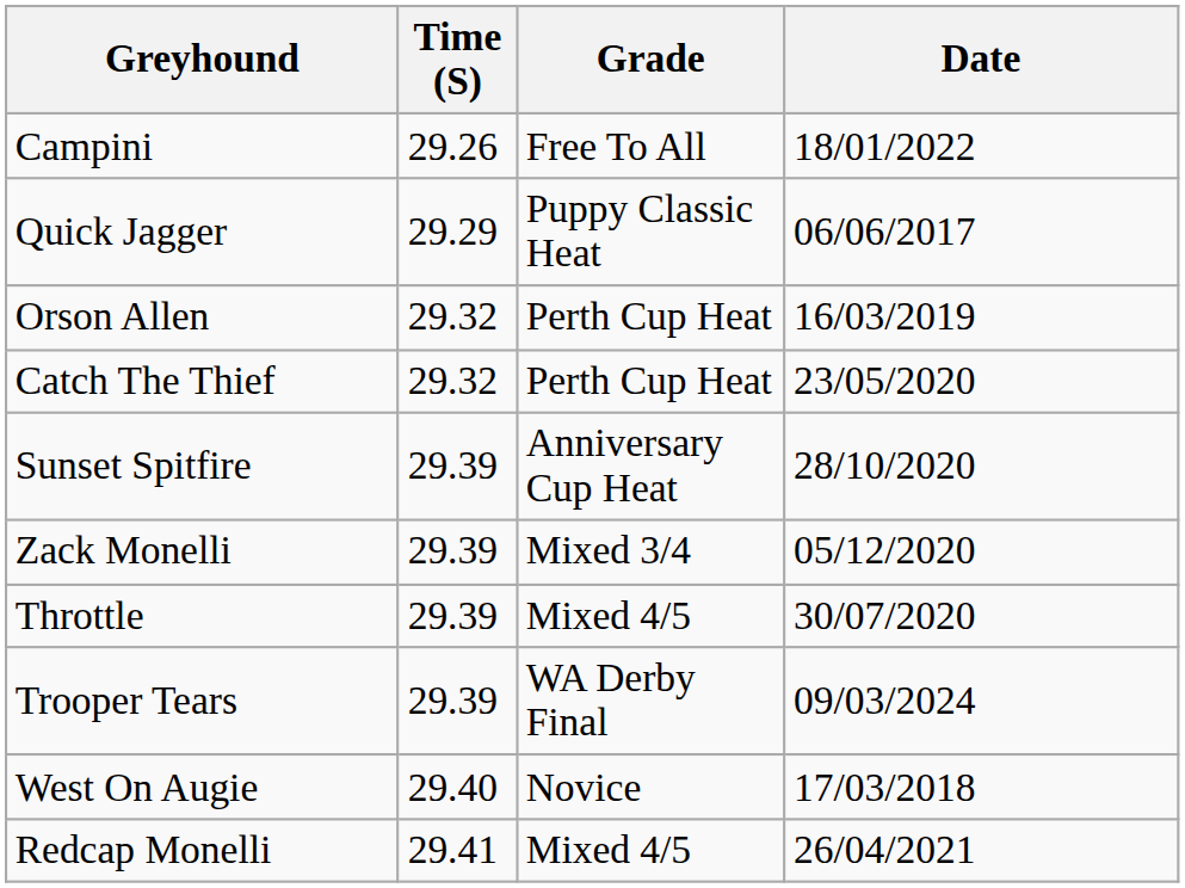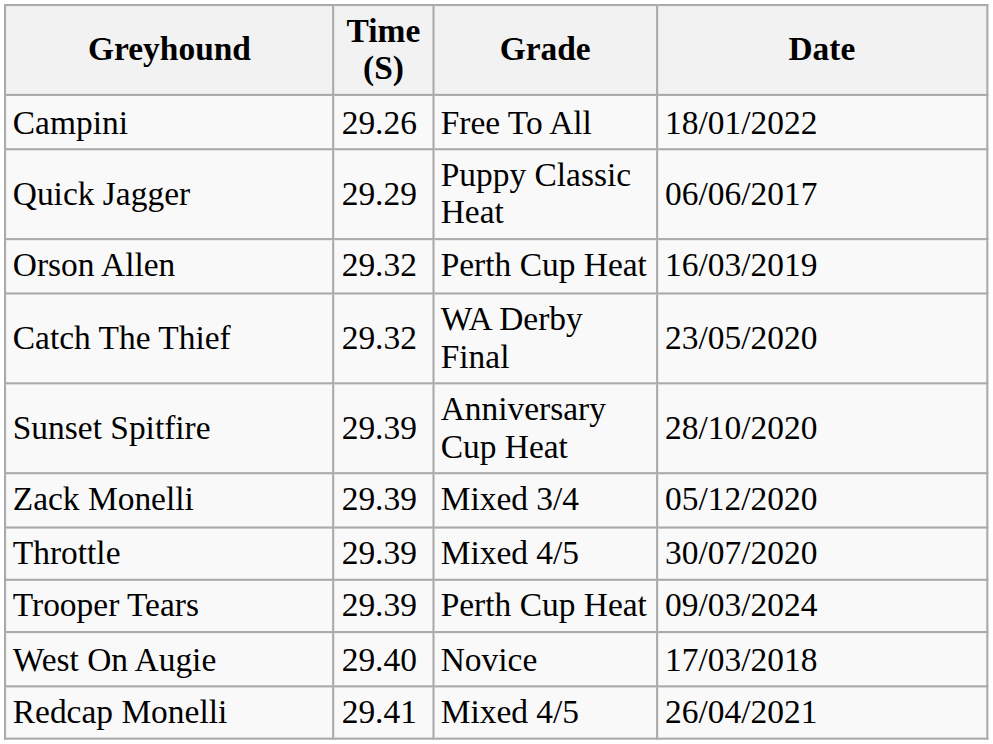 <table class="wikitable sortable">
 <tr>
 <th width=150>Greyhound</th>
 <th width=40>Time (S)</th>
 <th width=100>Grade</th>
 <th width=150>Date</th>
 </tr>
 <tr>
 <td>Campini</td>
 <td>29.26</td>
 <td>Free To All</td>
 <td>18/01/2022</td>
 </tr>
 <tr>
 <td>Quick Jagger</td>
 <td>29.29</td>
 <td>Puppy Classic Heat</td>
 <td>06/06/2017</td>
 </tr>
 <tr>
 <td>Orson Allen</td>
 <td>29.32</td>
 <td>Perth Cup Heat</td>
 <td>16/03/2019</td>
 </tr>
 <tr>
 <td>Catch The Thief</td>
 <td>29.32</td>
-<td>Perth Cup Heat</td>
+<td>WA Derby Final</td>
 <td>23/05/2020</td>
 </tr>
 <tr>
 <td>Sunset Spitfire</td>
 <td>29.39</td>
 <td>Anniversary Cup Heat</td>
 <td>28/10/2020</td>
 </tr>
 <tr>
 <td>Zack Monelli</td>
 <td>29.39</td>
 <td>Mixed 3/4</td>
 <td>05/12/2020</td>
 </tr>
 <tr>
 <td>Throttle</td>
 <td>29.39</td>
 <td>Mixed 4/5</td>
 <td>30/07/2020</td>
 </tr>
 <tr>
 <td>Trooper Tears</td>
 <td>29.39</td>
-<td>WA Derby Final</td>
+<td>Perth Cup Heat</td>
 <td>09/03/2024</td>
 </tr>
 <tr>
 <td>West On Augie</td>
 <td>29.40</td>
 <td>Novice</td>
 <td>17/03/2018</td>
 </tr>
 <tr>
 <td>Redcap Monelli</td>
 <td>29.41</td>
 <td>Mixed 4/5</td>
 <td>26/04/2021</td>
 </tr>
 </table>
